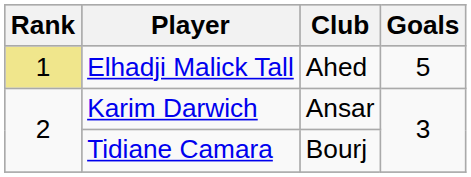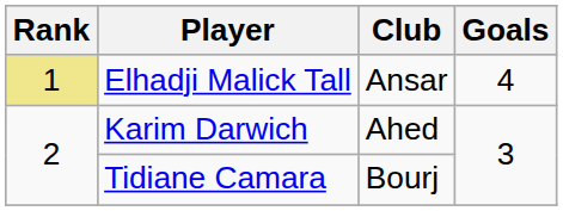 <table class="wikitable" style="text-align:center">
 <tr>
 <th>Rank</th>
 <th>Player</th>
 <th>Club</th>
 <th>Goals</th>
 </tr>
 <tr>
 <td style="background: khaki;">1</td>
 <td align="left"> <a href='#'>Elhadji Malick Tall</a></td>
-<td align="left">Ahed</td>
-<td>5</td>
+<td align="left">Ansar</td>
+<td>4</td>
 </tr>
 <tr>
 <td rowspan="2">2</td>
 <td align="left"> <a href='#'>Karim Darwich</a></td>
-<td align="left">Ansar</td>
+<td align="left">Ahed</td>
 <td rowspan="2">3</td>
 </tr>
 <tr>
 <td align="left"> <a href='#'>Tidiane Camara</a></td>
 <td align="left">Bourj</td>
 </tr>
 </table>
